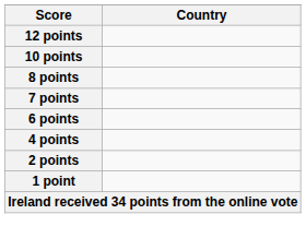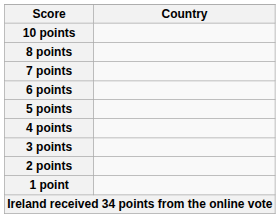 <table class="wikitable">
 <tr>
 </tr>
 <tr>
 <th scope="col" width="33%">Score</th>
 <th scope="col">Country</th>
-</tr>
-<tr>
-<th scope="row">12 points</th>
-<td></td>
 </tr>
 <tr>
 <th scope="row">10 points</th>
 <td></td>
 </tr>
 <tr>
 <th scope="row">8 points</th>
 <td></td>
 </tr>
 <tr>
 <th scope="row">7 points</th>
 <td></td>
 </tr>
 <tr>
 <th scope="row">6 points</th>
 <td></td>
 </tr>
 <tr>
+<th scope="row">5 points</th>
+<td></td>
+</tr>
+<tr>
 <th scope="row">4 points</th>
+<td></td>
+</tr>
+<tr>
+<th scope="row">3 points</th>
 <td></td>
 </tr>
 <tr>
 <th scope="row">2 points</th>
 <td></td>
 </tr>
 <tr>
 <th scope="row">1 point</th>
 <td></td>
 </tr>
 <tr>
 <th colspan="2">Ireland received 34 points from the online vote</th>
 </tr>
 </table>
